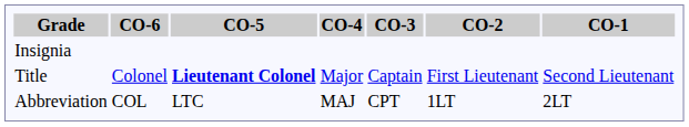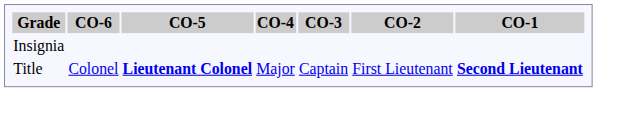 <table style="border:1px solid #8888aa; background:#f7f8ff; padding:5px; font-size:95%; margin:0 12px 12px 0;" style="text-align:center;">
 <tr style="background:#ccc;">
 <th><strong>Grade</strong></th>
 <th>CO-6</th>
 <th>CO-5</th>
 <th>CO-4</th>
 <th>CO-3</th>
 <th>CO-2</th>
 <th>CO-1</th>
 </tr>
 <tr>
 <td>Insignia</td>
 <td></td>
 <td></td>
 <td></td>
 <td></td>
 <td></td>
 <td></td>
 </tr>
 <tr>
 <td>Title</td>
 <td><a href='#'>Colonel</a></td>
 <td><strong><a href='#'>Lieutenant Colonel</a></strong></td>
 <td><a href='#'>Major</a></td>
 <td><a href='#'>Captain</a></td>
 <td><a href='#'>First Lieutenant</a></td>
-<td><a href='#'>Second Lieutenant</a></td>
-</tr>
-<tr>
-<td>Abbreviation</td>
-<td>COL</td>
-<td>LTC</td>
-<td>MAJ</td>
-<td>CPT</td>
-<td>1LT</td>
-<td>2LT</td>
+<td><strong><a href='#'>Second Lieutenant</a></strong></td>
 </tr>
 </table>
